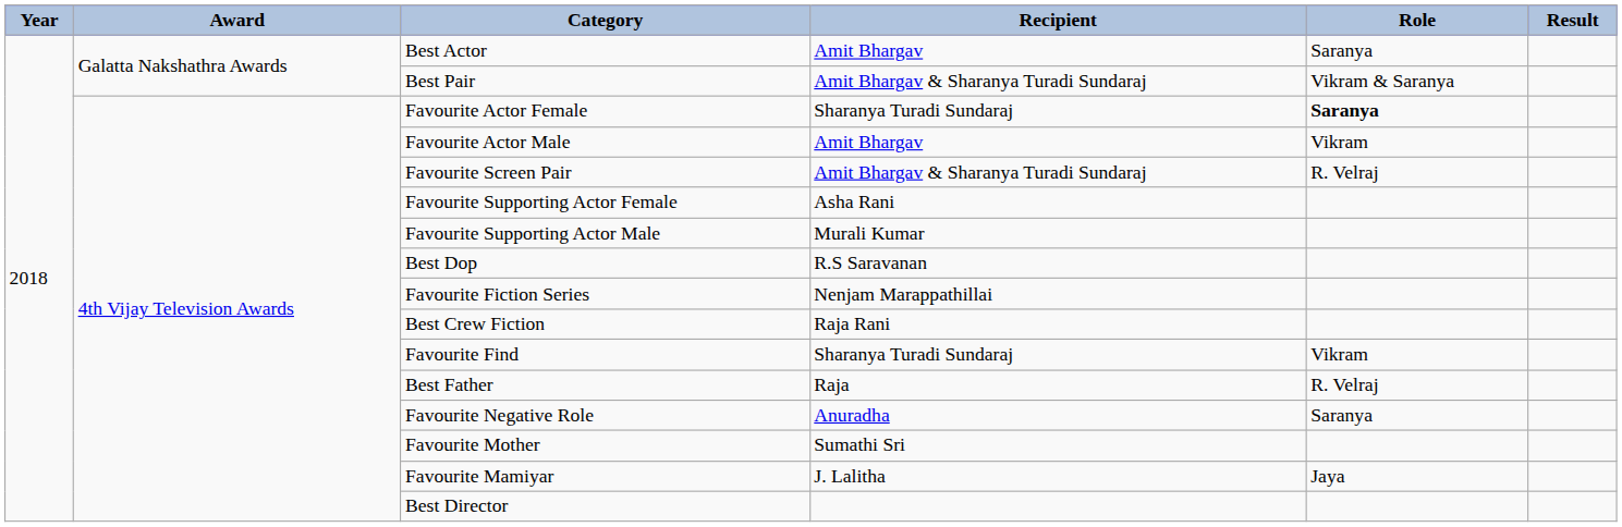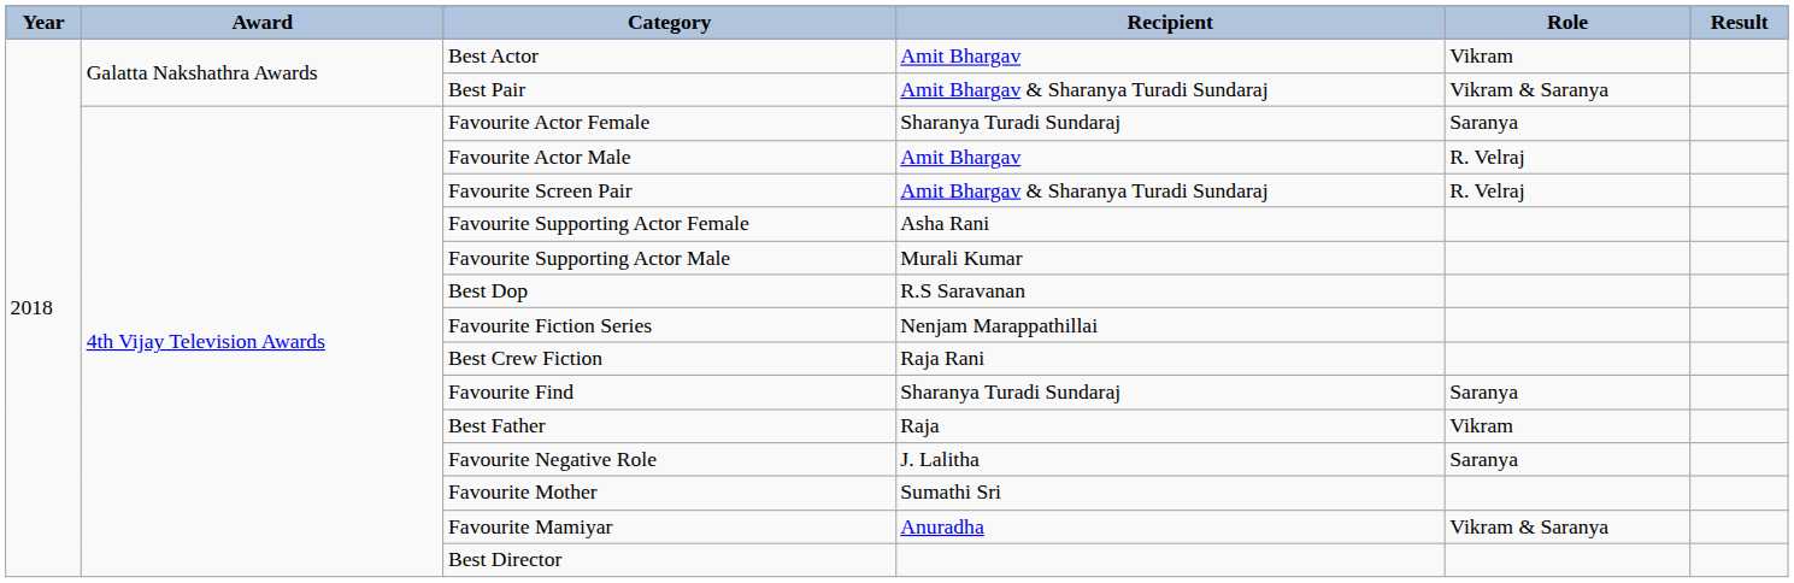 <table class="wikitable" width="85%">
 <tr bgcolor="blue">
 <th style="background:LightSteelBlue;">Year</th>
 <th style="background:LightSteelBlue;">Award</th>
 <th style="background:LightSteelBlue;">Category</th>
 <th style="background:LightSteelBlue;">Recipient</th>
 <th style="background:LightSteelBlue;">Role</th>
 <th style="background:LightSteelBlue;">Result</th>
 </tr>
 <tr>
 <td rowspan="16">2018</td>
 <td rowspan="2">Galatta Nakshathra Awards</td>
 <td>Best Actor</td>
 <td><a href='#'>Amit Bhargav</a></td>
-<td>Saranya</td>
+<td>Vikram</td>
 <td></td>
 </tr>
 <tr>
 <td>Best Pair</td>
 <td><a href='#'>Amit Bhargav</a> & Sharanya Turadi Sundaraj</td>
 <td>Vikram & Saranya</td>
 <td></td>
 </tr>
 <tr>
 <td rowspan="14"><a href='#'>4th Vijay Television Awards</a></td>
 <td>Favourite Actor Female</td>
 <td>Sharanya Turadi Sundaraj</td>
-<td><strong>Saranya</strong></td>
+<td>Saranya</td>
 <td></td>
 </tr>
 <tr>
 <td>Favourite Actor Male</td>
 <td><a href='#'>Amit Bhargav</a></td>
-<td>Vikram</td>
+<td>R. Velraj</td>
 <td></td>
 </tr>
 <tr>
 <td>Favourite Screen Pair</td>
 <td><a href='#'>Amit Bhargav</a> & Sharanya Turadi Sundaraj</td>
 <td>R. Velraj</td>
 <td></td>
 </tr>
 <tr>
 <td>Favourite Supporting Actor Female</td>
 <td>Asha Rani</td>
 <td></td>
 <td></td>
 </tr>
 <tr>
 <td>Favourite Supporting Actor Male</td>
 <td>Murali Kumar</td>
 <td></td>
 <td></td>
 </tr>
 <tr>
 <td>Best Dop</td>
 <td>R.S Saravanan</td>
 <td></td>
 <td></td>
 </tr>
 <tr>
 <td>Favourite Fiction Series</td>
 <td>Nenjam Marappathillai</td>
 <td></td>
 <td></td>
 </tr>
 <tr>
 <td>Best Crew Fiction</td>
 <td>Raja Rani</td>
 <td></td>
 <td></td>
 </tr>
 <tr>
 <td>Favourite Find</td>
 <td>Sharanya Turadi Sundaraj</td>
-<td>Vikram</td>
+<td>Saranya</td>
 <td></td>
 </tr>
 <tr>
 <td>Best Father</td>
 <td>Raja</td>
-<td>R. Velraj</td>
+<td>Vikram</td>
 <td></td>
 </tr>
 <tr>
 <td>Favourite Negative Role</td>
-<td><a href='#'>Anuradha</a></td>
+<td>J. Lalitha</td>
 <td>Saranya</td>
 <td></td>
 </tr>
 <tr>
 <td>Favourite Mother</td>
 <td>Sumathi Sri</td>
 <td></td>
 <td></td>
 </tr>
 <tr>
 <td>Favourite Mamiyar</td>
-<td>J. Lalitha</td>
-<td>Jaya</td>
+<td><a href='#'>Anuradha</a></td>
+<td>Vikram & Saranya</td>
 <td></td>
 </tr>
 <tr>
 <td>Best Director</td>
 <td></td>
 <td></td>
 <td></td>
 </tr>
 </table>
